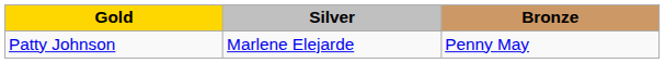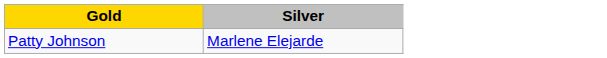 <table class="wikitable" style="text-align:left">
 <tr align="center">
 <td width=200 bgcolor=gold><strong>Gold</strong></td>
 <td width=200 bgcolor=silver><strong>Silver</strong></td>
-<td width=200 bgcolor=CC9966><strong>Bronze</strong></td>
 </tr>
 <tr>
 <td><a href='#'>Patty Johnson</a><br><em></em></td>
 <td><a href='#'>Marlene Elejarde</a><br><em></em></td>
-<td><a href='#'>Penny May</a><br><em></em></td>
 </tr>
 </table>
